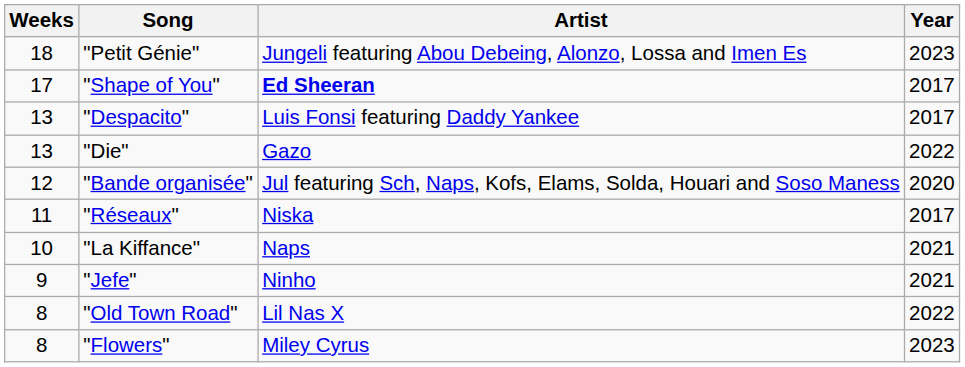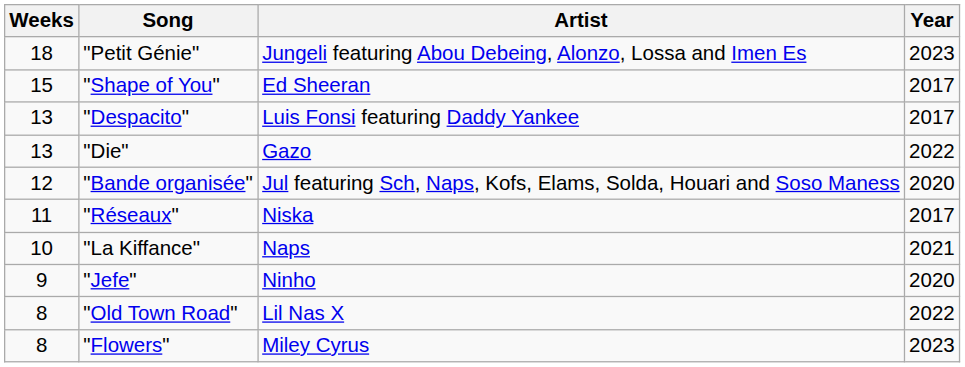 <table class="wikitable sortable">
 <tr>
 <th>Weeks</th>
 <th>Song</th>
 <th>Artist</th>
 <th>Year</th>
 </tr>
 <tr>
 <td style="text-align:center;">18</td>
 <td>"Petit Génie"</td>
 <td><a href='#'>Jungeli</a> featuring <a href='#'>Abou Debeing</a>, <a href='#'>Alonzo</a>, Lossa and <a href='#'>Imen Es</a></td>
 <td>2023</td>
 </tr>
 <tr>
-<td style="text-align:center;">17</td>
+<td style="text-align:center;">15</td>
 <td>"<a href='#'>Shape of You</a>"</td>
-<td><strong><a href='#'>Ed Sheeran</a></strong></td>
+<td><a href='#'>Ed Sheeran</a></td>
 <td>2017</td>
 </tr>
 <tr>
 <td style="text-align:center;">13</td>
 <td>"<a href='#'>Despacito</a>"</td>
 <td><a href='#'>Luis Fonsi</a> featuring <a href='#'>Daddy Yankee</a></td>
 <td>2017</td>
 </tr>
 <tr>
 <td style="text-align:center;">13</td>
 <td>"Die"</td>
 <td><a href='#'>Gazo</a></td>
 <td>2022</td>
 </tr>
 <tr>
 <td style="text-align:center;">12</td>
 <td>"<a href='#'>Bande organisée</a>"</td>
 <td><a href='#'>Jul</a> featuring <a href='#'>Sch</a>, <a href='#'>Naps</a>, Kofs, Elams, Solda, Houari and <a href='#'>Soso Maness</a></td>
 <td>2020</td>
 </tr>
 <tr>
 <td style="text-align:center;">11</td>
 <td>"<a href='#'>Réseaux</a>"</td>
 <td><a href='#'>Niska</a></td>
 <td>2017</td>
 </tr>
 <tr>
 <td style="text-align:center;">10</td>
 <td>"La Kiffance"</td>
 <td><a href='#'>Naps</a></td>
 <td>2021</td>
 </tr>
 <tr>
 <td style="text-align:center;">9</td>
 <td>"<a href='#'>Jefe</a>"</td>
 <td><a href='#'>Ninho</a></td>
-<td>2021</td>
+<td>2020</td>
 </tr>
 <tr>
 <td style="text-align:center;">8</td>
 <td>"<a href='#'>Old Town Road</a>"</td>
 <td><a href='#'>Lil Nas X</a></td>
 <td>2022</td>
 </tr>
 <tr>
 <td style="text-align:center;">8</td>
 <td>"<a href='#'>Flowers</a>"</td>
 <td><a href='#'>Miley Cyrus</a></td>
 <td>2023</td>
 </tr>
 </table>
